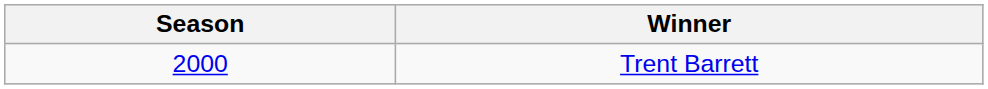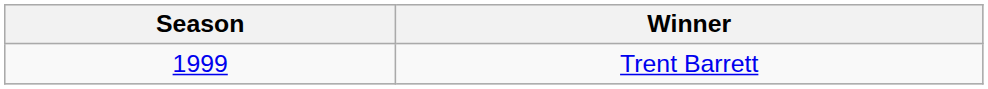 <table class="wikitable" width="50%" style="text-align: center;">
 <tr>
 <th>Season</th>
 <th>Winner</th>
 </tr>
 <tr>
-<td><a href='#'>2000</a></td>
+<td><a href='#'>1999</a></td>
 <td><a href='#'>Trent Barrett</a></td>
 </tr>
 </table>
